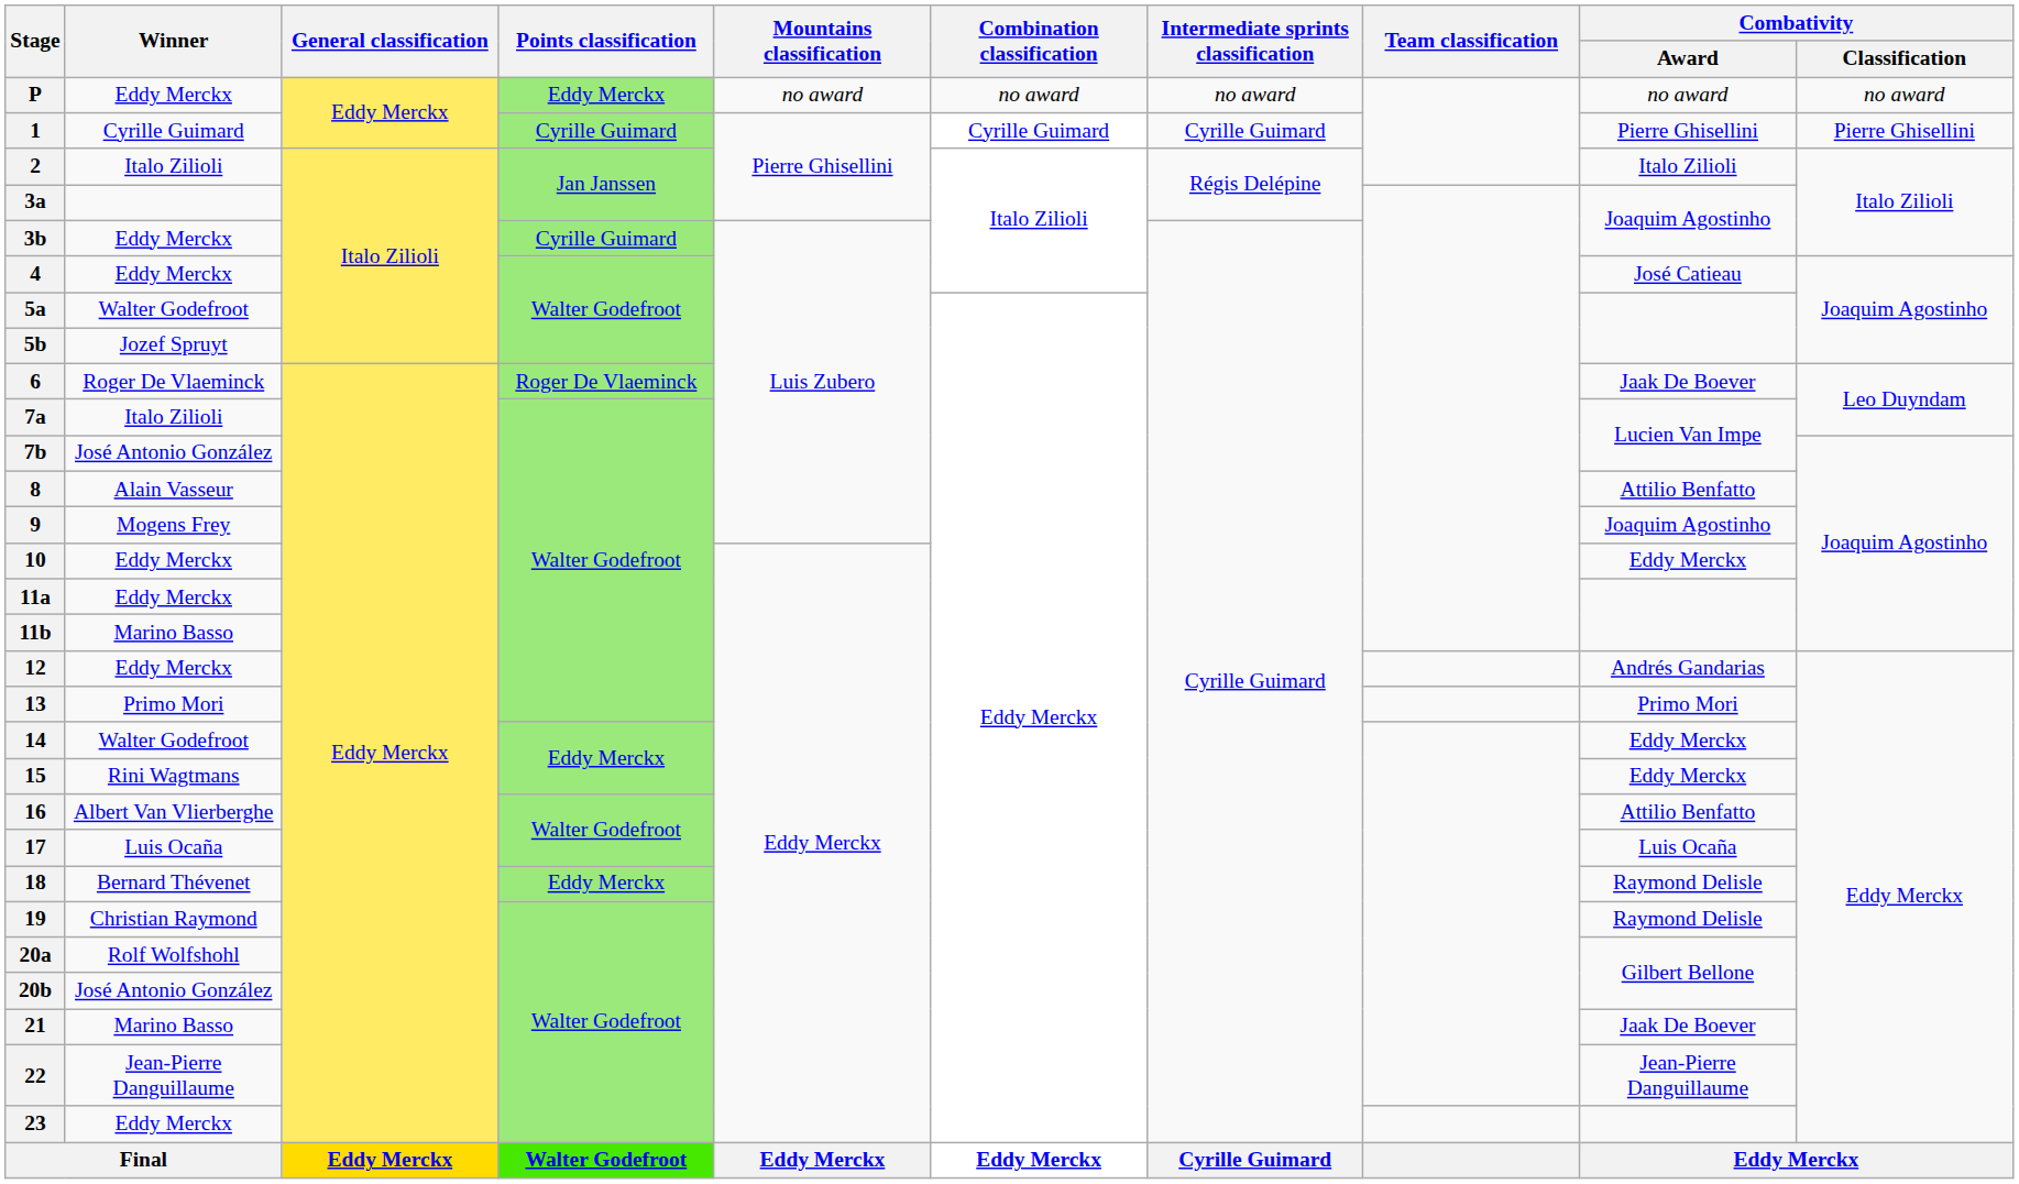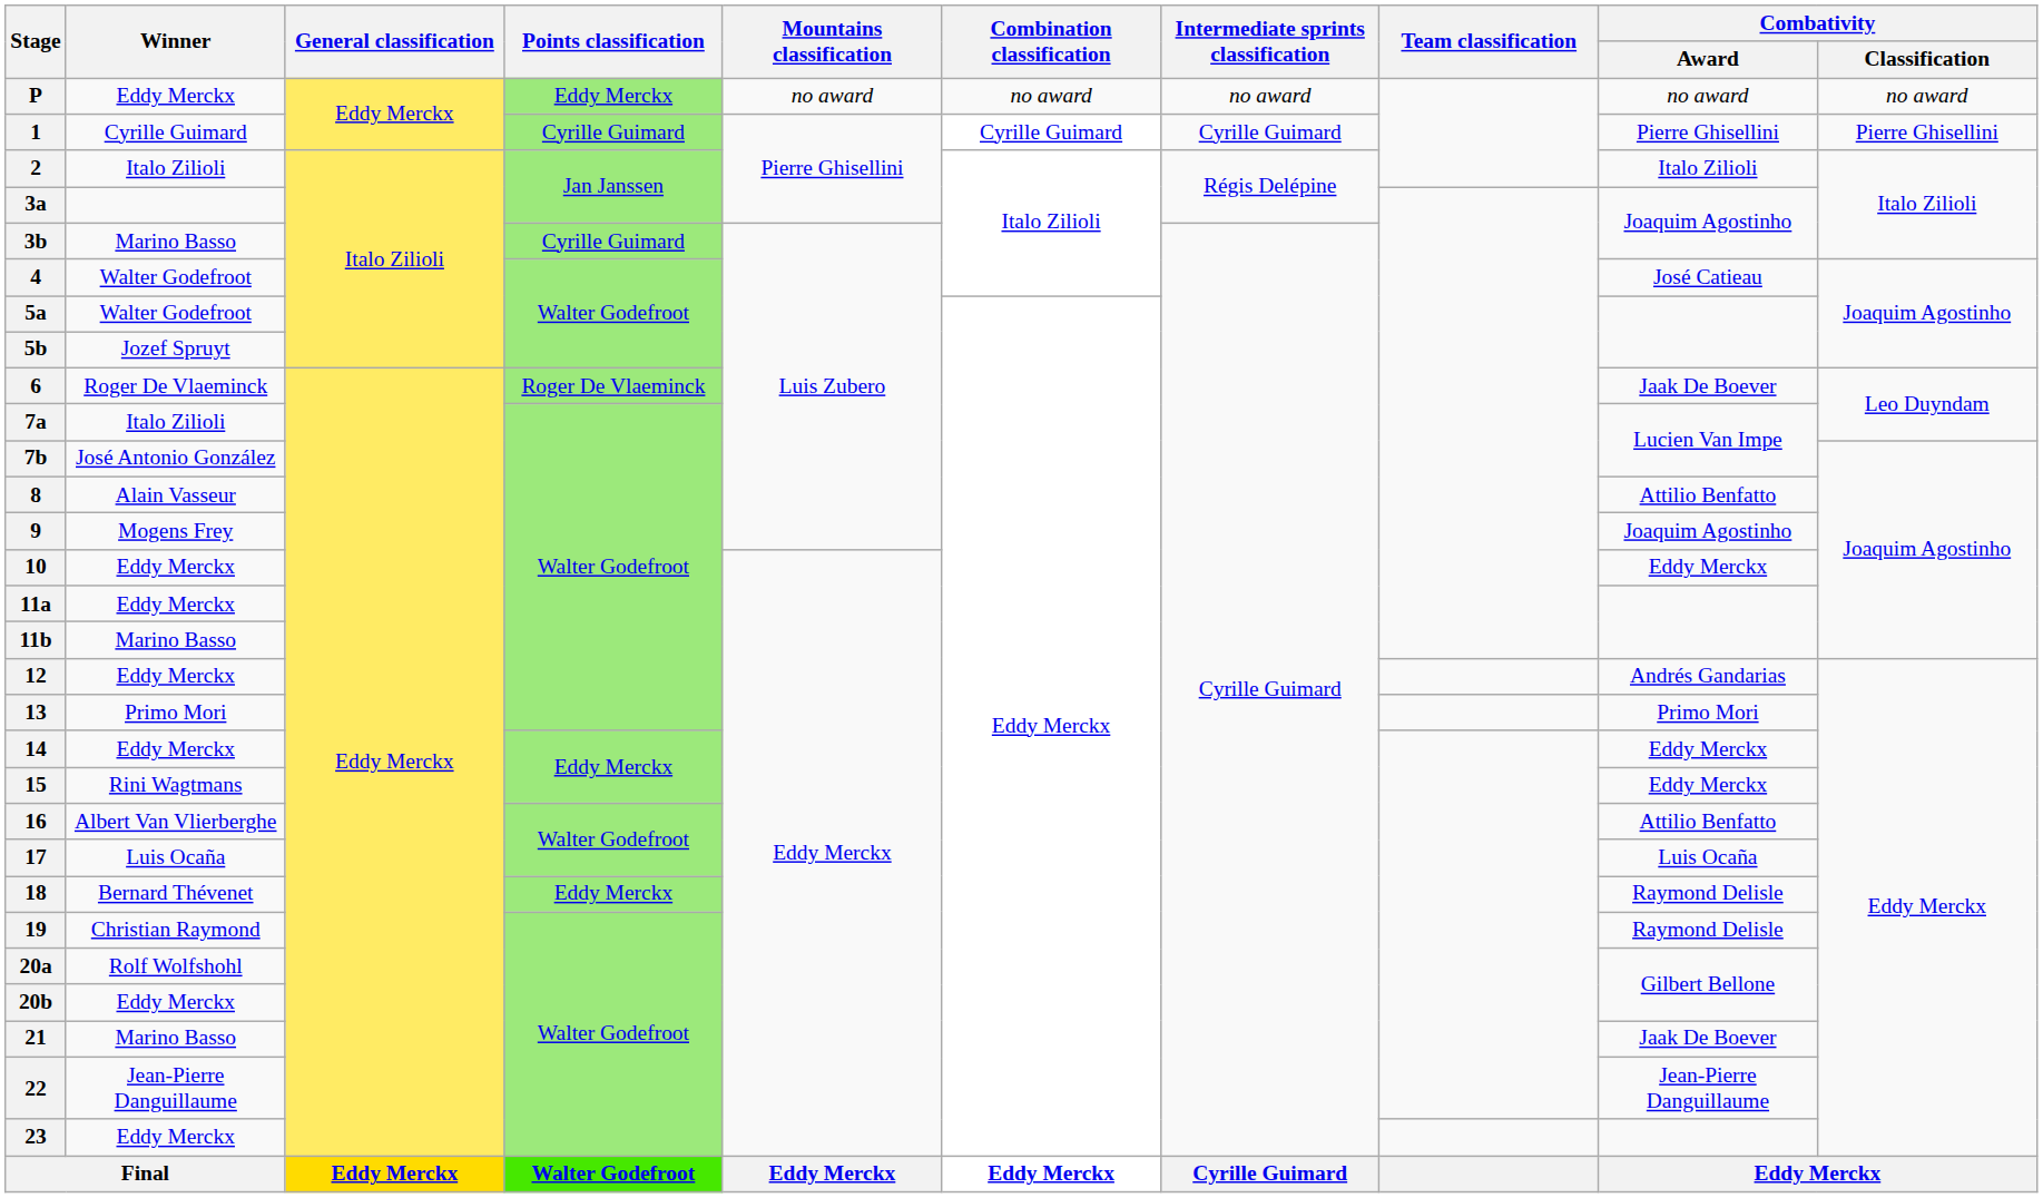 <table class="wikitable" style="text-align:center; font-size:smaller; clear:both;">
 <tr>
 <th scope="col" style="width:1%;" rowspan="2">Stage</th>
 <th scope="col" style="width:11%;" rowspan="2">Winner</th>
 <th scope="col" style="width:11%;" rowspan="2"><a href='#'>General classification</a><br></th>
 <th scope="col" style="width:11%;" rowspan="2"><a href='#'>Points classification</a><br></th>
 <th scope="col" style="width:11%;" rowspan="2"><a href='#'>Mountains classification</a></th>
 <th scope="col" style="width:11%;" rowspan="2"><a href='#'>Combination classification</a><br></th>
 <th scope="col" style="width:11%;" rowspan="2"><a href='#'>Intermediate sprints classification</a></th>
 <th scope="col" style="width:11%;" rowspan="2"><a href='#'>Team classification</a></th>
 <th scope="col" style="width:22%;" colspan="2"><a href='#'>Combativity</a></th>
 </tr>
 <tr>
 <th scope="col" style="width:11%;">Award</th>
 <th scope="col" style="width:11%;">Classification</th>
 </tr>
 <tr>
 <th scope="row">P</th>
 <td><a href='#'>Eddy Merckx</a></td>
 <td style="background:#FFEB64;" rowspan="2"><a href='#'>Eddy Merckx</a></td>
 <td style="background:#9CE97B;"><a href='#'>Eddy Merckx</a></td>
 <td><em>no award</em></td>
 <td><em>no award</em></td>
 <td><em>no award</em></td>
 <td rowspan="3"></td>
 <td><em>no award</em></td>
 <td><em>no award</em></td>
 </tr>
 <tr>
 <th scope="row">1</th>
 <td><a href='#'>Cyrille Guimard</a></td>
 <td style="background:#9CE97B;"><a href='#'>Cyrille Guimard</a></td>
 <td rowspan="3"><a href='#'>Pierre Ghisellini</a></td>
 <td style="background:white;"><a href='#'>Cyrille Guimard</a></td>
 <td><a href='#'>Cyrille Guimard</a></td>
 <td><a href='#'>Pierre Ghisellini</a></td>
 <td><a href='#'>Pierre Ghisellini</a></td>
 </tr>
 <tr>
 <th scope="row">2</th>
 <td><a href='#'>Italo Zilioli</a></td>
 <td style="background:#FFEB64;" rowspan="6"><a href='#'>Italo Zilioli</a></td>
 <td style="background:#9CE97B;" rowspan="2"><a href='#'>Jan Janssen</a></td>
 <td style="background:white;" rowspan="4"><a href='#'>Italo Zilioli</a></td>
 <td rowspan="2"><a href='#'>Régis Delépine</a></td>
 <td><a href='#'>Italo Zilioli</a></td>
 <td rowspan="3"><a href='#'>Italo Zilioli</a></td>
 </tr>
 <tr>
 <th scope="row">3a</th>
 <td></td>
 <td rowspan="13"></td>
 <td rowspan="2"><a href='#'>Joaquim Agostinho</a></td>
 </tr>
 <tr>
 <th scope="row">3b</th>
-<td><a href='#'>Eddy Merckx</a></td>
+<td><a href='#'>Marino Basso</a></td>
 <td style="background:#9CE97B;"><a href='#'>Cyrille Guimard</a></td>
 <td rowspan="9"><a href='#'>Luis Zubero</a></td>
 <td rowspan="25"><a href='#'>Cyrille Guimard</a></td>
 </tr>
 <tr>
 <th scope="row">4</th>
-<td><a href='#'>Eddy Merckx</a></td>
+<td><a href='#'>Walter Godefroot</a></td>
 <td style="background:#9CE97B;" rowspan="3"><a href='#'>Walter Godefroot</a></td>
 <td><a href='#'>José Catieau</a></td>
 <td rowspan="3"><a href='#'>Joaquim Agostinho</a></td>
 </tr>
 <tr>
 <th scope="row">5a</th>
 <td><a href='#'>Walter Godefroot</a></td>
 <td style="background:white;" rowspan="23"><a href='#'>Eddy Merckx</a></td>
 <td rowspan="2"></td>
 </tr>
 <tr>
 <th scope="row">5b</th>
 <td><a href='#'>Jozef Spruyt</a></td>
 </tr>
 <tr>
 <th scope="row">6</th>
 <td><a href='#'>Roger De Vlaeminck</a></td>
 <td style="background:#FFEB64;" rowspan="21"><a href='#'>Eddy Merckx</a></td>
 <td style="background:#9CE97B;"><a href='#'>Roger De Vlaeminck</a></td>
 <td><a href='#'>Jaak De Boever</a></td>
 <td rowspan="2"><a href='#'>Leo Duyndam</a></td>
 </tr>
 <tr>
 <th scope="row">7a</th>
 <td><a href='#'>Italo Zilioli</a></td>
 <td style="background:#9CE97B;" rowspan="9"><a href='#'>Walter Godefroot</a></td>
 <td rowspan="2"><a href='#'>Lucien Van Impe</a></td>
 </tr>
 <tr>
 <th scope="row">7b</th>
 <td><a href='#'>José Antonio González</a></td>
 <td rowspan="6"><a href='#'>Joaquim Agostinho</a></td>
 </tr>
 <tr>
 <th scope="row">8</th>
 <td><a href='#'>Alain Vasseur</a></td>
 <td><a href='#'>Attilio Benfatto</a></td>
 </tr>
 <tr>
 <th scope="row">9</th>
 <td><a href='#'>Mogens Frey</a></td>
 <td><a href='#'>Joaquim Agostinho</a></td>
 </tr>
 <tr>
 <th scope="row">10</th>
 <td><a href='#'>Eddy Merckx</a></td>
 <td rowspan="16"><a href='#'>Eddy Merckx</a></td>
 <td><a href='#'>Eddy Merckx</a></td>
 </tr>
 <tr>
 <th scope="row">11a</th>
 <td><a href='#'>Eddy Merckx</a></td>
 <td rowspan="2"></td>
 </tr>
 <tr>
 <th scope="row">11b</th>
 <td><a href='#'>Marino Basso</a></td>
 </tr>
 <tr>
 <th scope="row">12</th>
 <td><a href='#'>Eddy Merckx</a></td>
 <td></td>
 <td><a href='#'>Andrés Gandarias</a></td>
 <td rowspan="13"><a href='#'>Eddy Merckx</a></td>
 </tr>
 <tr>
 <th scope="row">13</th>
 <td><a href='#'>Primo Mori</a></td>
 <td></td>
 <td><a href='#'>Primo Mori</a></td>
 </tr>
 <tr>
 <th scope="row">14</th>
-<td><a href='#'>Walter Godefroot</a></td>
+<td><a href='#'>Eddy Merckx</a></td>
 <td style="background:#9CE97B;" rowspan="2"><a href='#'>Eddy Merckx</a></td>
 <td rowspan="10"></td>
 <td><a href='#'>Eddy Merckx</a></td>
 </tr>
 <tr>
 <th scope="row">15</th>
 <td><a href='#'>Rini Wagtmans</a></td>
 <td><a href='#'>Eddy Merckx</a></td>
 </tr>
 <tr>
 <th scope="row">16</th>
 <td><a href='#'>Albert Van Vlierberghe</a></td>
 <td style="background:#9CE97B;" rowspan="2"><a href='#'>Walter Godefroot</a></td>
 <td><a href='#'>Attilio Benfatto</a></td>
 </tr>
 <tr>
 <th scope="row">17</th>
 <td><a href='#'>Luis Ocaña</a></td>
 <td><a href='#'>Luis Ocaña</a></td>
 </tr>
 <tr>
 <th scope="row">18</th>
 <td><a href='#'>Bernard Thévenet</a></td>
 <td style="background:#9CE97B;"><a href='#'>Eddy Merckx</a></td>
 <td><a href='#'>Raymond Delisle</a></td>
 </tr>
 <tr>
 <th scope="row">19</th>
 <td><a href='#'>Christian Raymond</a></td>
 <td style="background:#9CE97B;" rowspan="6"><a href='#'>Walter Godefroot</a></td>
 <td><a href='#'>Raymond Delisle</a></td>
 </tr>
 <tr>
 <th scope="row">20a</th>
 <td><a href='#'>Rolf Wolfshohl</a></td>
 <td rowspan="2"><a href='#'>Gilbert Bellone</a></td>
 </tr>
 <tr>
 <th scope="row">20b</th>
-<td><a href='#'>José Antonio González</a></td>
+<td><a href='#'>Eddy Merckx</a></td>
 </tr>
 <tr>
 <th scope="row">21</th>
 <td><a href='#'>Marino Basso</a></td>
 <td><a href='#'>Jaak De Boever</a></td>
 </tr>
 <tr>
 <th scope="row">22</th>
 <td><a href='#'>Jean-Pierre Danguillaume</a></td>
 <td><a href='#'>Jean-Pierre Danguillaume</a></td>
 </tr>
 <tr>
 <th scope="row">23</th>
 <td><a href='#'>Eddy Merckx</a></td>
 <td></td>
 <td></td>
 </tr>
 <tr>
 <th colspan="2">Final</th>
 <th style="background:#FFDB00;"><a href='#'>Eddy Merckx</a></th>
 <th style="background:#46E800;"><a href='#'>Walter Godefroot</a></th>
 <th><a href='#'>Eddy Merckx</a></th>
 <th style="background:white;"><a href='#'>Eddy Merckx</a></th>
 <th><a href='#'>Cyrille Guimard</a></th>
 <th></th>
 <th colspan="2"><a href='#'>Eddy Merckx</a></th>
 </tr>
 </table>
